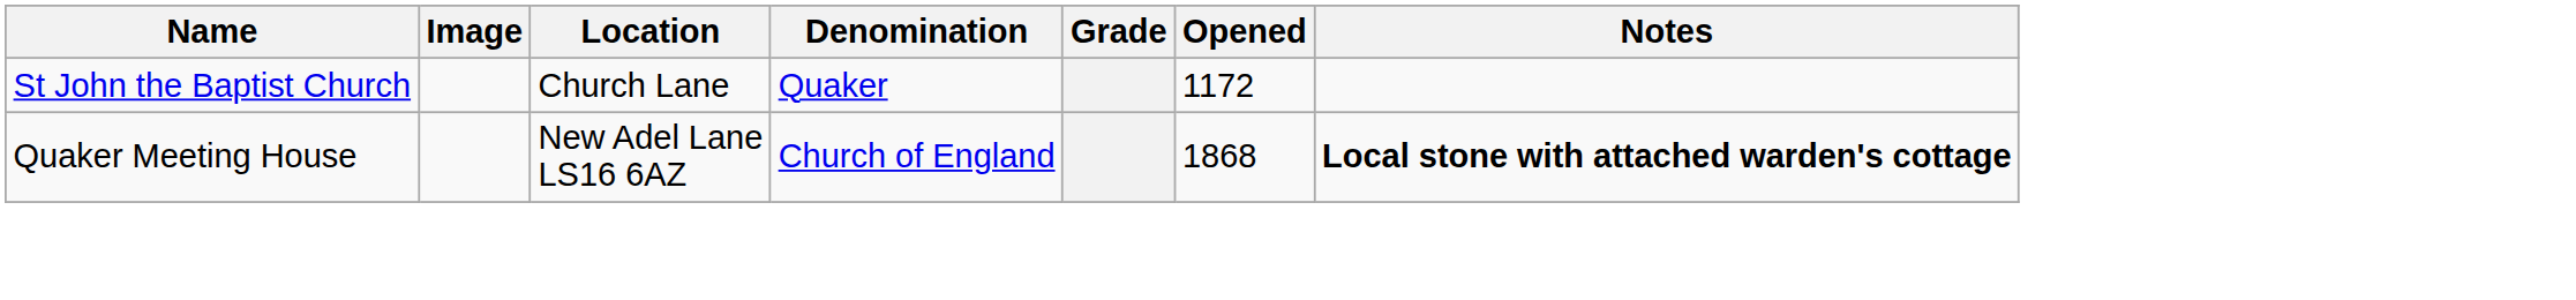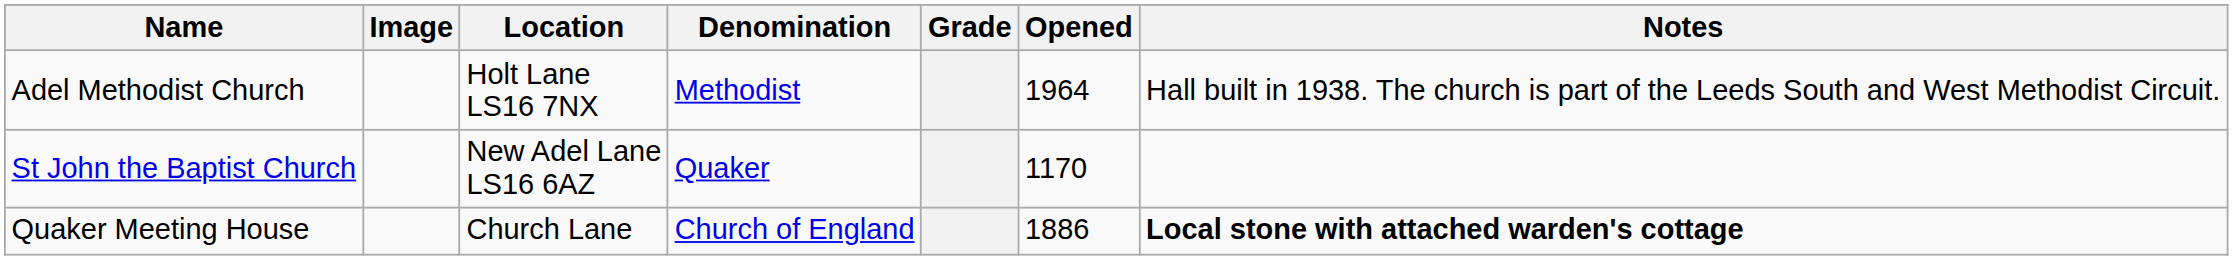 <table class="wikitable sortable">
 <tr>
 <th>Name</th>
 <th class="unsortable">Image</th>
 <th>Location</th>
 <th>Denomination</th>
 <th>Grade</th>
 <th>Opened</th>
 <th class="unsortable">Notes</th>
 </tr>
 <tr>
+<td>Adel Methodist Church </td>
+<td></td>
+<td>Holt Lane<br>LS16 7NX</td>
+<td><a href='#'>Methodist</a></td>
+<th></th>
+<td>1964</td>
+<td>Hall built in 1938. The church is part of the Leeds South and West Methodist Circuit.</td>
+</tr>
+<tr>
 <td><a href='#'>St John the Baptist Church</a></td>
 <td></td>
-<td>Church Lane</td>
+<td>New Adel Lane<br>LS16 6AZ</td>
 <td><a href='#'>Quaker</a></td>
 <th></th>
-<td>1172</td>
+<td>1170</td>
 <td></td>
 </tr>
 <tr>
 <td>Quaker Meeting House </td>
 <td></td>
-<td>New Adel Lane<br>LS16 6AZ</td>
+<td>Church Lane</td>
 <td><a href='#'>Church of England</a></td>
 <th></th>
-<td>1868</td>
+<td>1886</td>
 <td><strong>Local stone with attached warden's cottage</strong></td>
 </tr>
 </table>
